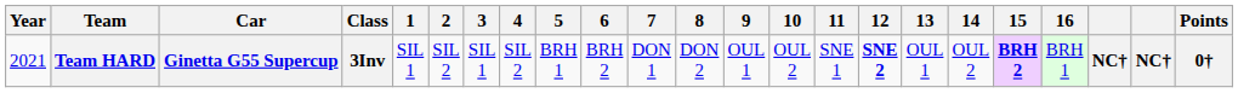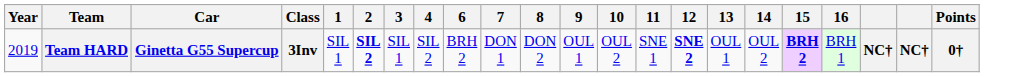 <table class="wikitable" style="text-align:center; font-size:85%">
 <tr>
 <th>Year</th>
 <th>Team</th>
 <th>Car</th>
 <th>Class</th>
 <th>1</th>
 <th>2</th>
 <th>3</th>
 <th>4</th>
-<th>5</th>
 <th>6</th>
 <th>7</th>
 <th>8</th>
 <th>9</th>
 <th>10</th>
 <th>11</th>
 <th>12</th>
 <th>13</th>
 <th>14</th>
 <th>15</th>
 <th>16</th>
 <th></th>
 <th></th>
 <th>Points</th>
 </tr>
 <tr>
-<td><a href='#'>2021</a></td>
+<td><a href='#'>2019</a></td>
 <th nowrap><a href='#'>Team HARD</a></th>
 <th nowrap><a href='#'>Ginetta G55 Supercup</a></th>
 <th align=center><strong><span>3Inv</span></strong></th>
 <td style="background:#;"><a href='#'>SIL<br>1</a></td>
-<td style="background:#;"><a href='#'>SIL<br>2</a></td>
+<td style="background:#;"><strong><a href='#'>SIL<br>2</a></strong></td>
 <td style="background:#;"><a href='#'>SIL<br>1</a></td>
 <td style="background:#;"><a href='#'>SIL<br>2</a></td>
-<td style="background:#;"><a href='#'>BRH<br>1</a></td>
 <td style="background:#;"><a href='#'>BRH<br>2</a></td>
 <td style="background:#;"><a href='#'>DON<br>1</a></td>
 <td style="background:#;"><a href='#'>DON<br>2</a></td>
 <td style="background:#;"><a href='#'>OUL<br>1</a></td>
 <td style="background:#;"><a href='#'>OUL<br>2</a></td>
 <td style="background:#;"><a href='#'>SNE<br>1</a></td>
 <td style="background:#;"><strong><a href='#'>SNE<br>2</a></strong></td>
 <td style="background:#;"><a href='#'>OUL<br>1</a></td>
 <td style="background:#;"><a href='#'>OUL<br>2</a></td>
 <td style="background:#EFCFFF;"><strong><a href='#'>BRH<br>2</a></strong><br></td>
 <td style="background:#DFFFDF;"><a href='#'>BRH<br>1</a><br></td>
 <th>NC†</th>
 <th>NC†</th>
 <th>0†</th>
 </tr>
 </table>
